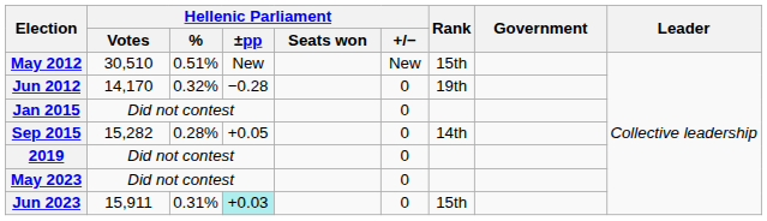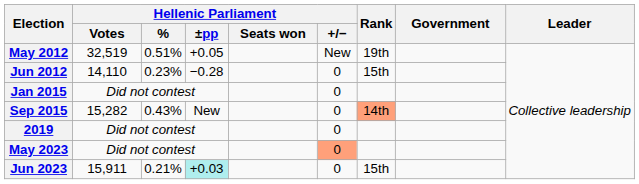 <table class="wikitable" style="text-align:center; line-height:16px;">
 <tr>
 <th rowspan="2" style="width:75px;">Election</th>
 <th colspan="5"><a href='#'>Hellenic Parliament</a></th>
 <th rowspan="2" style="width:30px;">Rank</th>
 <th rowspan="2" style="width:125px;">Government</th>
 <th rowspan="2">Leader</th>
 </tr>
 <tr>
 <th style="width:75px;">Votes</th>
 <th style="width:45px;">%</th>
 <th style="width:45px;">±<a href='#'>pp</a></th>
 <th style="width:100px;">Seats won</th>
 <th style="width:40px;">+/−</th>
 </tr>
 <tr>
 <th><a href='#'>May 2012</a></th>
-<td>30,510</td>
+<td>32,519</td>
 <td>0.51%</td>
-<td>New</td>
+<td>+0.05</td>
 <td></td>
 <td>New</td>
-<td>15th</td>
+<td>19th</td>
 <td></td>
 <td rowspan="7"><em>Collective leadership</em></td>
 </tr>
 <tr>
 <th><a href='#'>Jun 2012</a></th>
-<td>14,170</td>
-<td>0.32%</td>
+<td>14,110</td>
+<td>0.23%</td>
 <td>−0.28</td>
 <td></td>
 <td> 0</td>
-<td>19th</td>
+<td>15th</td>
 <td></td>
 </tr>
 <tr>
 <th><a href='#'>Jan 2015</a></th>
 <td colspan=3><em>Did not contest</em></td>
 <td></td>
 <td> 0</td>
 <td></td>
 <td></td>
 </tr>
 <tr>
 <th><a href='#'>Sep 2015</a></th>
 <td>15,282</td>
-<td>0.28%</td>
-<td>+0.05</td>
+<td>0.43%</td>
+<td>New</td>
 <td></td>
 <td> 0</td>
-<td>14th</td>
+<td style="background: lightsalmon;">14th</td>
 <td></td>
 </tr>
 <tr>
 <th><a href='#'>2019</a></th>
 <td colspan=3><em>Did not contest</em></td>
 <td></td>
 <td> 0</td>
 <td></td>
 <td></td>
 </tr>
 <tr>
 <th><a href='#'>May 2023</a></th>
 <td colspan=3><em>Did not contest</em></td>
 <td></td>
-<td> 0</td>
+<td style="background: lightsalmon;"> 0</td>
 <td></td>
 <td></td>
 </tr>
 <tr>
 <th><a href='#'>Jun 2023</a></th>
 <td>15,911</td>
-<td>0.31%</td>
+<td>0.21%</td>
 <td style="background: paleturquoise;">+0.03</td>
 <td></td>
 <td> 0</td>
 <td>15th</td>
 <td></td>
 </tr>
 </table>
